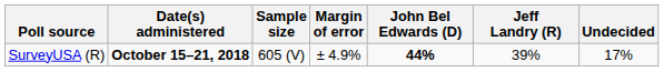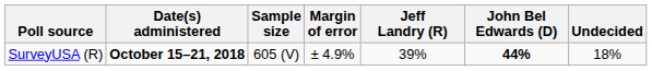 <table class="wikitable" style="font-size:90%;text-align:center;">
 <tr valign=bottom>
 <th>Poll source</th>
 <th>Date(s)<br>administered</th>
 <th>Sample<br>size</th>
 <th>Margin<br>of error</th>
+<th style="width:100px;">Jeff<br>Landry (R)</th>
 <th style="width:100px;">John Bel<br>Edwards (D)</th>
-<th style="width:100px;">Jeff<br>Landry (R)</th>
 <th>Undecided</th>
 </tr>
 <tr>
 <td style="text-align:left;"><a href='#'>SurveyUSA</a> (R)</td>
 <td><strong>October 15–21, 2018</strong></td>
 <td>605 (V)</td>
 <td>± 4.9%</td>
+<td>39%</td>
 <td><strong>44%</strong></td>
-<td>39%</td>
-<td>17%</td>
+<td>18%</td>
 </tr>
 </table>
